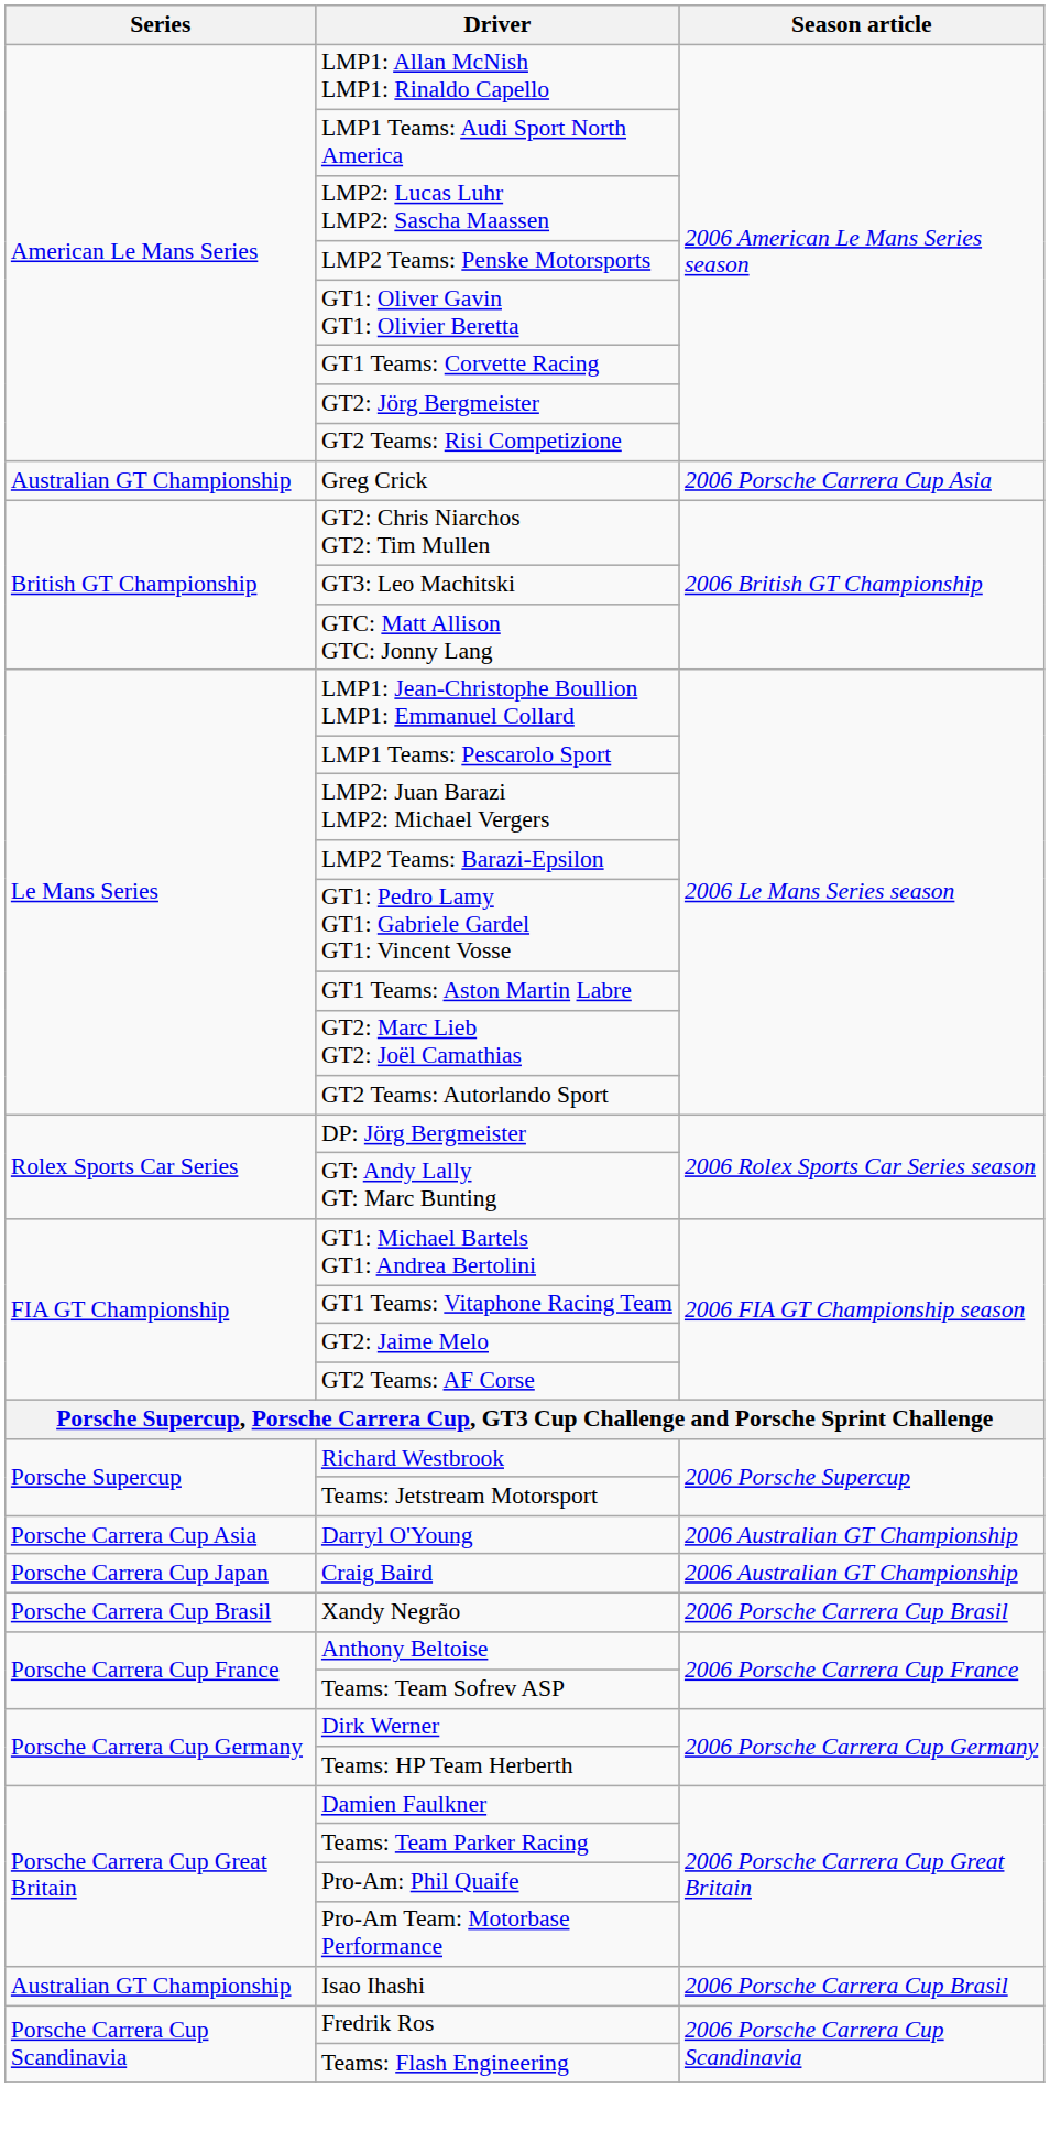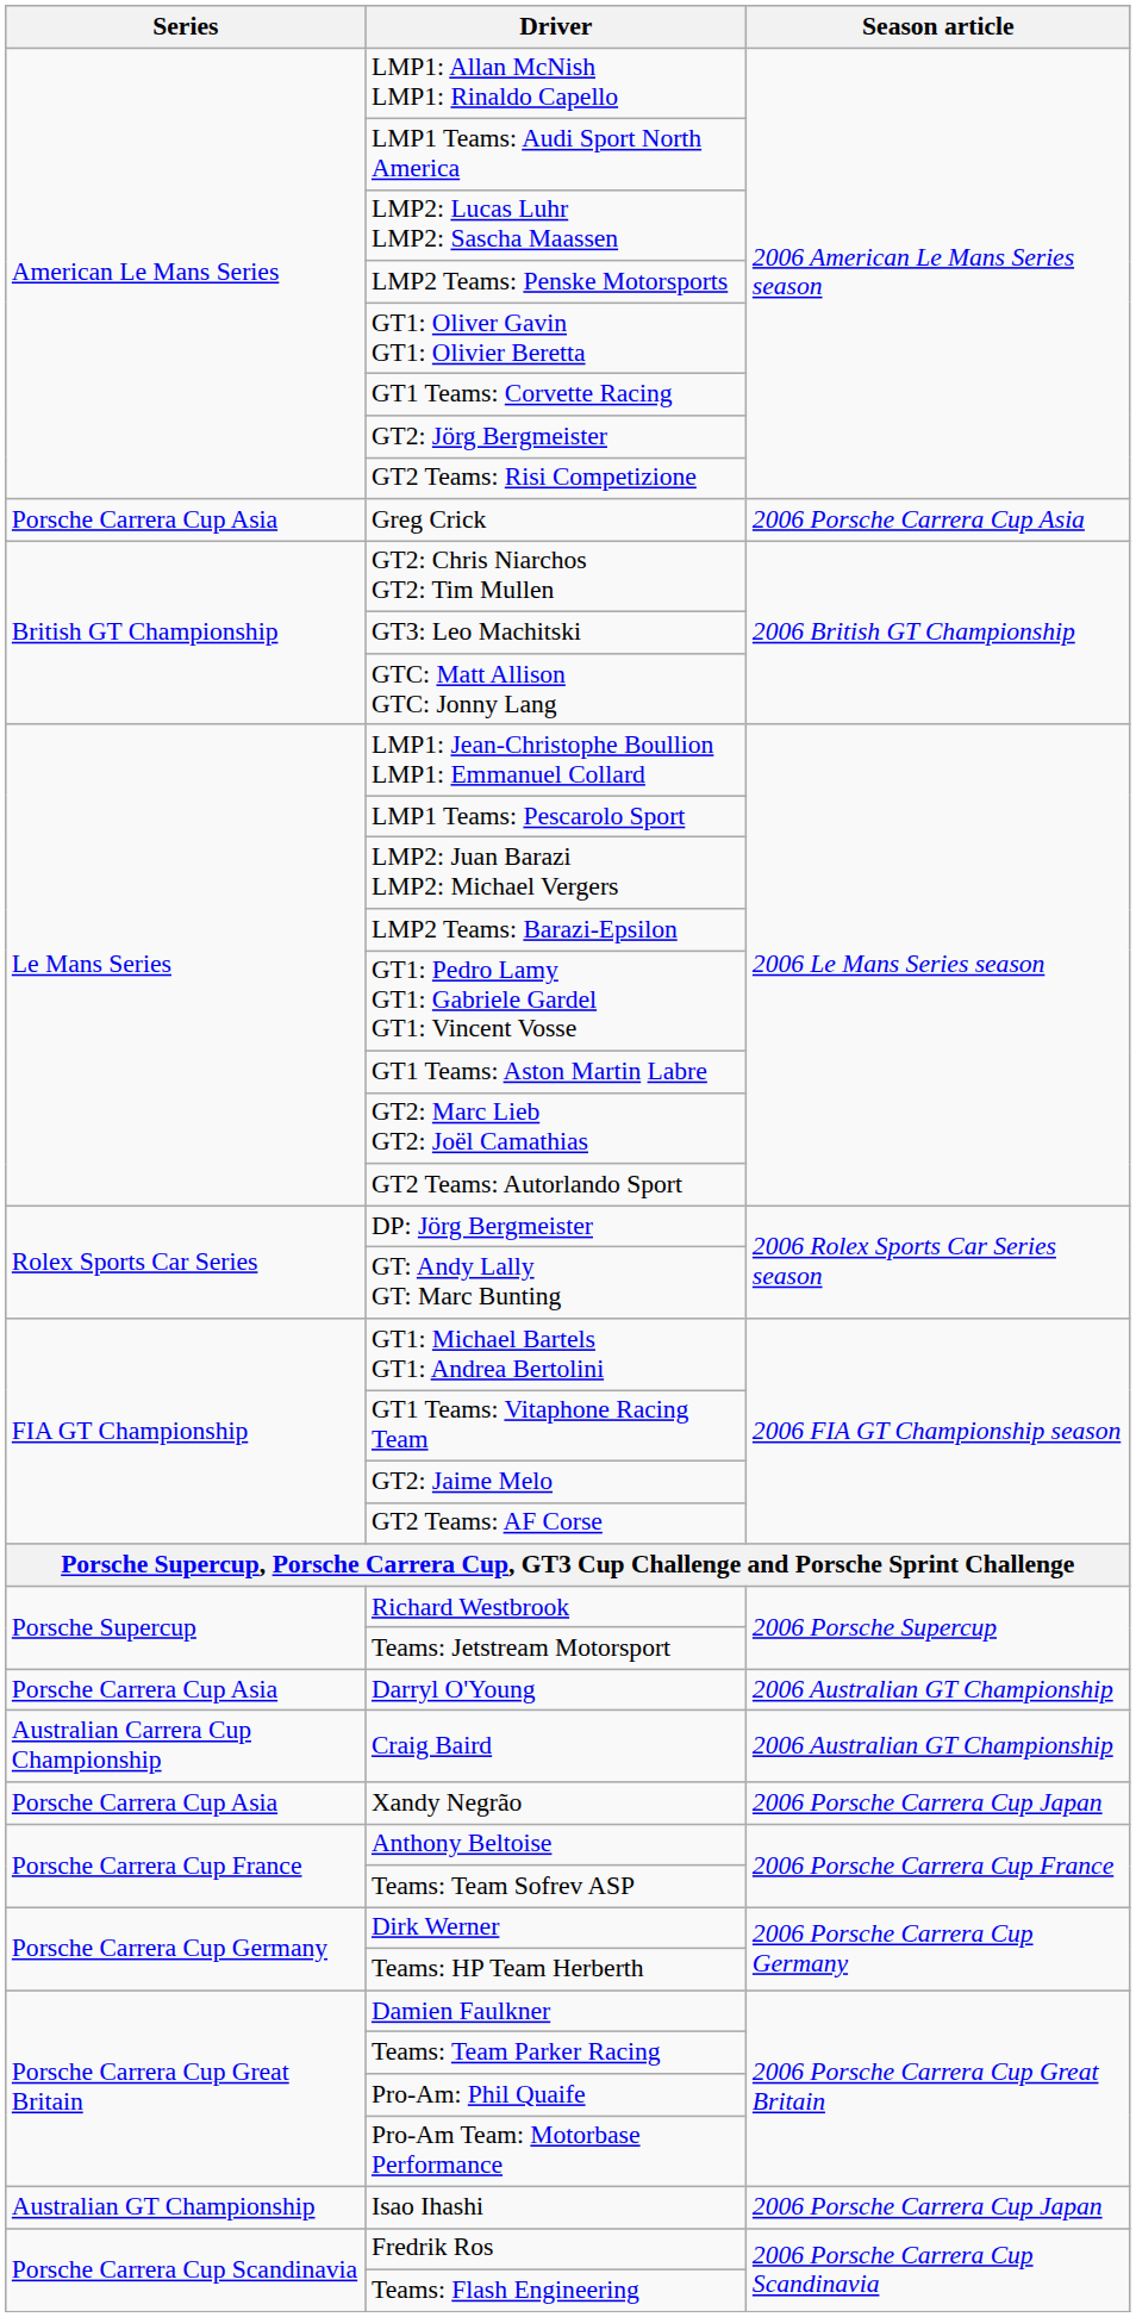 <table class="wikitable" style="font-size: 87%;">
 <tr>
 <th>Series</th>
 <th>Driver</th>
 <th>Season article</th>
 </tr>
 <tr>
 <td rowspan=8><a href='#'>American Le Mans Series</a></td>
 <td>LMP1:  <a href='#'>Allan McNish</a> <br>LMP1:  <a href='#'>Rinaldo Capello</a></td>
 <td rowspan=8><em><a href='#'>2006 American Le Mans Series season</a></em></td>
 </tr>
 <tr>
 <td>LMP1 Teams:  <a href='#'>Audi Sport North America</a></td>
 </tr>
 <tr>
 <td>LMP2:  <a href='#'>Lucas Luhr</a><br>LMP2:  <a href='#'>Sascha Maassen</a></td>
 </tr>
 <tr>
 <td>LMP2 Teams:  <a href='#'>Penske Motorsports</a></td>
 </tr>
 <tr>
 <td>GT1:  <a href='#'>Oliver Gavin</a><br>GT1:  <a href='#'>Olivier Beretta</a></td>
 </tr>
 <tr>
 <td>GT1 Teams:  <a href='#'>Corvette Racing</a></td>
 </tr>
 <tr>
 <td>GT2:  <a href='#'>Jörg Bergmeister</a></td>
 </tr>
 <tr>
 <td>GT2 Teams:  <a href='#'>Risi Competizione</a></td>
 </tr>
 <tr>
-<td><a href='#'>Australian GT Championship</a></td>
+<td><a href='#'>Porsche Carrera Cup Asia</a></td>
 <td> Greg Crick</td>
 <td><em><a href='#'>2006 Porsche Carrera Cup Asia</a></em></td>
 </tr>
 <tr>
 <td rowspan=3><a href='#'>British GT Championship</a></td>
 <td>GT2:  Chris Niarchos<br>GT2:  Tim Mullen</td>
 <td rowspan=3><em><a href='#'>2006 British GT Championship</a></em></td>
 </tr>
 <tr>
 <td>GT3:  Leo Machitski</td>
 </tr>
 <tr>
 <td>GTC:  <a href='#'>Matt Allison</a><br>GTC:  Jonny Lang</td>
 </tr>
 <tr>
 <td rowspan=8><a href='#'>Le Mans Series</a></td>
 <td>LMP1:  <a href='#'>Jean-Christophe Boullion</a><br>LMP1:  <a href='#'>Emmanuel Collard</a></td>
 <td rowspan=8><em><a href='#'>2006 Le Mans Series season</a></em></td>
 </tr>
 <tr>
 <td>LMP1 Teams:  <a href='#'>Pescarolo Sport</a></td>
 </tr>
 <tr>
 <td>LMP2:  Juan Barazi<br>LMP2:  Michael Vergers</td>
 </tr>
 <tr>
 <td>LMP2 Teams:  <a href='#'>Barazi-Epsilon</a></td>
 </tr>
 <tr>
 <td>GT1:  <a href='#'>Pedro Lamy</a><br>GT1:  <a href='#'>Gabriele Gardel</a><br>GT1:  Vincent Vosse</td>
 </tr>
 <tr>
 <td>GT1 Teams:  <a href='#'>Aston Martin</a> <a href='#'>Labre</a></td>
 </tr>
 <tr>
 <td>GT2:  <a href='#'>Marc Lieb</a><br>GT2:  <a href='#'>Joël Camathias</a></td>
 </tr>
 <tr>
 <td>GT2 Teams:  Autorlando Sport</td>
 </tr>
 <tr>
 <td rowspan=2><a href='#'>Rolex Sports Car Series</a></td>
 <td>DP:  <a href='#'>Jörg Bergmeister</a></td>
 <td rowspan=2><em><a href='#'>2006 Rolex Sports Car Series season</a></em></td>
 </tr>
 <tr>
 <td>GT:  <a href='#'>Andy Lally</a><br>GT:  Marc Bunting</td>
 </tr>
 <tr>
 <td rowspan=4><a href='#'>FIA GT Championship</a></td>
 <td>GT1:  <a href='#'>Michael Bartels</a><br>GT1:  <a href='#'>Andrea Bertolini</a></td>
 <td rowspan=4><em><a href='#'>2006 FIA GT Championship season</a></em></td>
 </tr>
 <tr>
 <td>GT1 Teams:  <a href='#'>Vitaphone Racing Team</a></td>
 </tr>
 <tr>
 <td>GT2:  <a href='#'>Jaime Melo</a></td>
 </tr>
 <tr>
 <td>GT2 Teams:  <a href='#'>AF Corse</a></td>
 </tr>
 <tr>
 <th colspan="3"><a href='#'>Porsche Supercup</a>, <a href='#'>Porsche Carrera Cup</a>, GT3 Cup Challenge and Porsche Sprint Challenge</th>
 </tr>
 <tr>
 <td rowspan=2><a href='#'>Porsche Supercup</a></td>
 <td> <a href='#'>Richard Westbrook</a></td>
 <td rowspan=2><em><a href='#'>2006 Porsche Supercup</a></em></td>
 </tr>
 <tr>
 <td>Teams:  Jetstream Motorsport</td>
 </tr>
 <tr>
 <td><a href='#'>Porsche Carrera Cup Asia</a></td>
 <td> <a href='#'>Darryl O'Young</a></td>
 <td><em><a href='#'>2006 Australian GT Championship</a></em></td>
 </tr>
 <tr>
-<td><a href='#'>Porsche Carrera Cup Japan</a></td>
+<td><a href='#'>Australian Carrera Cup Championship</a></td>
 <td> <a href='#'>Craig Baird</a></td>
 <td><em><a href='#'>2006 Australian GT Championship</a></em></td>
 </tr>
 <tr>
-<td><a href='#'>Porsche Carrera Cup Brasil</a></td>
+<td><a href='#'>Porsche Carrera Cup Asia</a></td>
 <td> Xandy Negrão</td>
-<td><em><a href='#'>2006 Porsche Carrera Cup Brasil</a></em></td>
+<td><em><a href='#'>2006 Porsche Carrera Cup Japan</a></em></td>
 </tr>
 <tr>
 <td rowspan=2><a href='#'>Porsche Carrera Cup France</a></td>
 <td> <a href='#'>Anthony Beltoise</a></td>
 <td rowspan=2><em><a href='#'>2006 Porsche Carrera Cup France</a></em></td>
 </tr>
 <tr>
 <td>Teams:  Team Sofrev ASP</td>
 </tr>
 <tr>
 <td rowspan=2><a href='#'>Porsche Carrera Cup Germany</a></td>
 <td> <a href='#'>Dirk Werner</a></td>
 <td rowspan=2><em><a href='#'>2006 Porsche Carrera Cup Germany</a></em></td>
 </tr>
 <tr>
 <td>Teams:  HP Team Herberth</td>
 </tr>
 <tr>
 <td rowspan=4><a href='#'>Porsche Carrera Cup Great Britain</a></td>
 <td> <a href='#'>Damien Faulkner</a></td>
 <td rowspan=4><em><a href='#'>2006 Porsche Carrera Cup Great Britain</a></em></td>
 </tr>
 <tr>
 <td>Teams:  <a href='#'>Team Parker Racing</a></td>
 </tr>
 <tr>
 <td>Pro-Am:  <a href='#'>Phil Quaife</a></td>
 </tr>
 <tr>
 <td>Pro-Am Team:  <a href='#'>Motorbase Performance</a></td>
 </tr>
 <tr>
 <td><a href='#'>Australian GT Championship</a></td>
 <td> Isao Ihashi</td>
-<td><em><a href='#'>2006 Porsche Carrera Cup Brasil</a></em></td>
+<td><em><a href='#'>2006 Porsche Carrera Cup Japan</a></em></td>
 </tr>
 <tr>
 <td rowspan=2><a href='#'>Porsche Carrera Cup Scandinavia</a></td>
 <td> Fredrik Ros</td>
 <td rowspan=2><em><a href='#'>2006 Porsche Carrera Cup Scandinavia</a></em></td>
 </tr>
 <tr>
 <td>Teams:  <a href='#'>Flash Engineering</a></td>
 </tr>
 <tr>
 </tr>
 </table>
